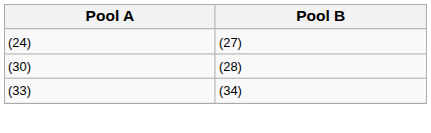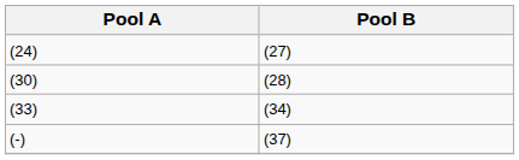 <table class="wikitable">
 <tr>
 <th width=210>Pool A</th>
 <th width=210>Pool B</th>
 </tr>
 <tr>
 <td> <small>(24)</small></td>
 <td> <small>(27)</small></td>
 </tr>
 <tr>
 <td> <small>(30)</small></td>
 <td> <small>(28)</small></td>
 </tr>
 <tr>
 <td> <small>(33)</small></td>
 <td> <small>(34)</small></td>
 </tr>
 <tr>
+<td> <small>(-)</small></td>
+<td> <small>(37)</small></td>
+</tr>
+<tr>
 </tr>
 </table>
